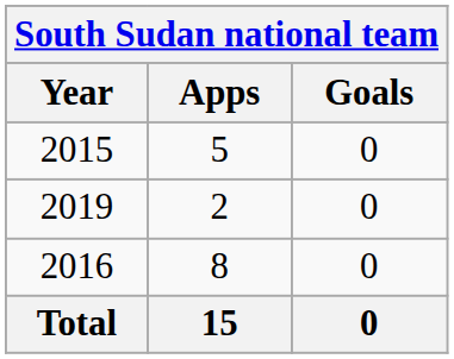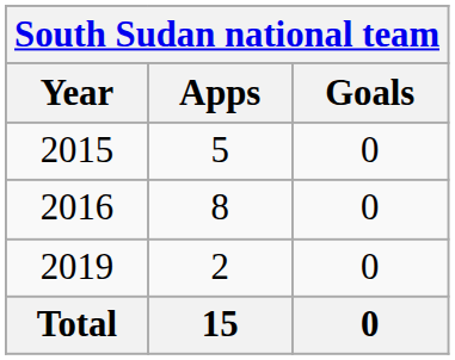 <table class="wikitable" style="text-align:center">
 <tr>
 <th colspan=3><a href='#'>South Sudan national team</a></th>
 </tr>
 <tr>
 <th>Year</th>
 <th>Apps</th>
 <th>Goals</th>
 </tr>
 <tr>
 <td>2015</td>
 <td>5</td>
 <td>0</td>
 </tr>
 <tr>
-<td>2019</td>
-<td>2</td>
+<td>2016</td>
+<td>8</td>
 <td>0</td>
 </tr>
 <tr>
-<td>2016</td>
-<td>8</td>
+<td>2019</td>
+<td>2</td>
 <td>0</td>
 </tr>
 <tr>
 <th>Total</th>
 <th>15</th>
 <th>0</th>
 </tr>
 </table>
